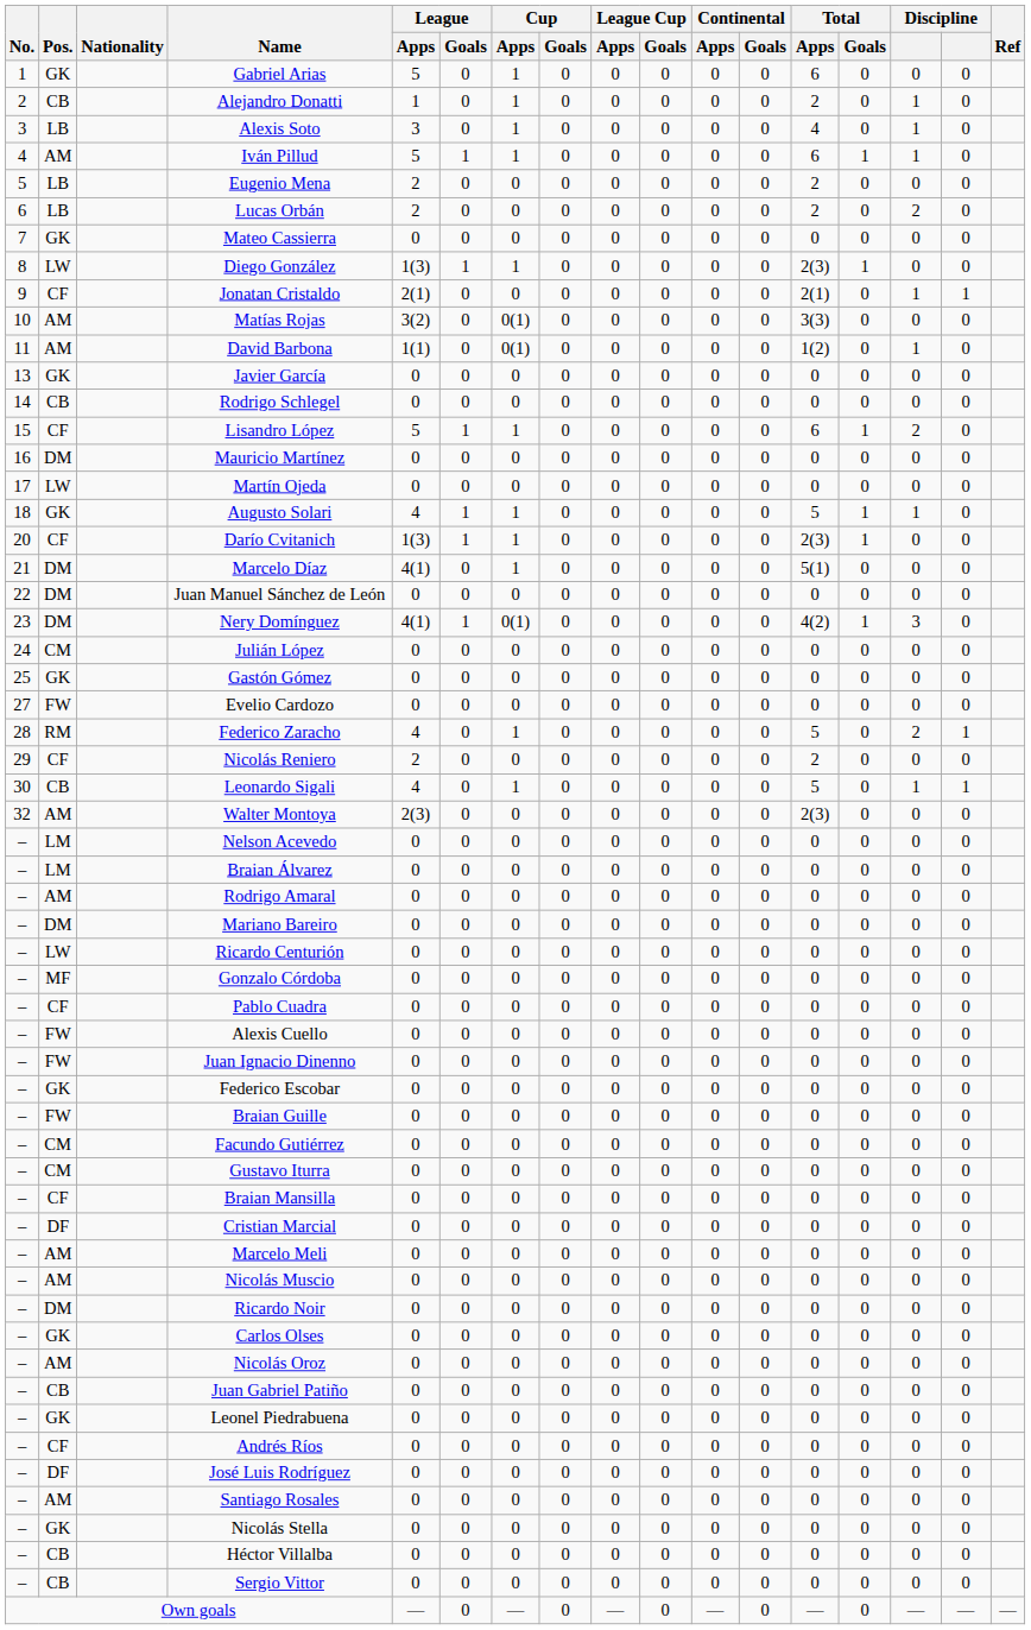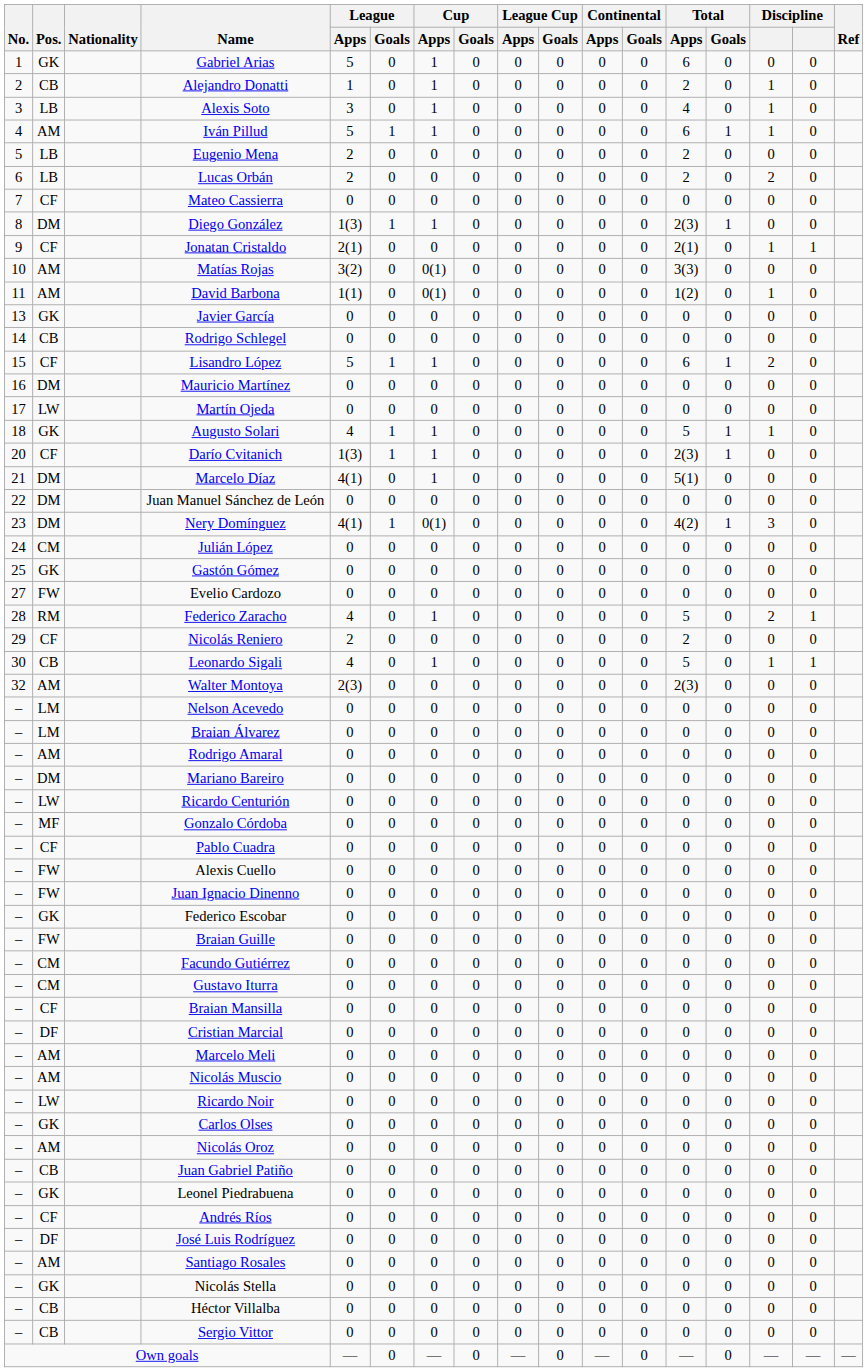 <table class="wikitable" style="text-align:center">
 <tr>
 <th rowspan="2" valign="bottom">No.</th>
 <th rowspan="2" valign="bottom">Pos.</th>
 <th rowspan="2" valign="bottom">Nationality</th>
 <th rowspan="2" valign="bottom" width="200">Name</th>
 <th colspan="2" width="85">League</th>
 <th colspan="2" width="85">Cup</th>
 <th colspan="2" width="85">League Cup</th>
 <th colspan="2" width="85">Continental</th>
 <th colspan="2" width="85">Total</th>
 <th colspan="2" width="85">Discipline</th>
 <th rowspan="2" valign="bottom">Ref</th>
 </tr>
 <tr>
 <th>Apps</th>
 <th>Goals</th>
 <th>Apps</th>
 <th>Goals</th>
 <th>Apps</th>
 <th>Goals</th>
 <th>Apps</th>
 <th>Goals</th>
 <th>Apps</th>
 <th>Goals</th>
 <th></th>
 <th></th>
 </tr>
 <tr>
 <td align="center">1</td>
 <td align="center">GK</td>
 <td align="center"></td>
 <td align="center"><a href='#'>Gabriel Arias</a></td>
 <td>5</td>
 <td>0</td>
 <td>1</td>
 <td>0</td>
 <td>0</td>
 <td>0</td>
 <td>0</td>
 <td>0</td>
 <td>6</td>
 <td>0</td>
 <td>0</td>
 <td>0</td>
 <td></td>
 </tr>
 <tr>
 <td align="center">2</td>
 <td align="center">CB</td>
 <td align="center"></td>
 <td align="center"><a href='#'>Alejandro Donatti</a></td>
 <td>1</td>
 <td>0</td>
 <td>1</td>
 <td>0</td>
 <td>0</td>
 <td>0</td>
 <td>0</td>
 <td>0</td>
 <td>2</td>
 <td>0</td>
 <td>1</td>
 <td>0</td>
 <td></td>
 </tr>
 <tr>
 <td align="center">3</td>
 <td align="center">LB</td>
 <td align="center"></td>
 <td align="center"><a href='#'>Alexis Soto</a></td>
 <td>3</td>
 <td>0</td>
 <td>1</td>
 <td>0</td>
 <td>0</td>
 <td>0</td>
 <td>0</td>
 <td>0</td>
 <td>4</td>
 <td>0</td>
 <td>1</td>
 <td>0</td>
 <td></td>
 </tr>
 <tr>
 <td align="center">4</td>
 <td align="center">AM</td>
 <td align="center"></td>
 <td align="center"><a href='#'>Iván Pillud</a></td>
 <td>5</td>
 <td>1</td>
 <td>1</td>
 <td>0</td>
 <td>0</td>
 <td>0</td>
 <td>0</td>
 <td>0</td>
 <td>6</td>
 <td>1</td>
 <td>1</td>
 <td>0</td>
 <td></td>
 </tr>
 <tr>
 <td align="center">5</td>
 <td align="center">LB</td>
 <td align="center"></td>
 <td align="center"><a href='#'>Eugenio Mena</a></td>
 <td>2</td>
 <td>0</td>
 <td>0</td>
 <td>0</td>
 <td>0</td>
 <td>0</td>
 <td>0</td>
 <td>0</td>
 <td>2</td>
 <td>0</td>
 <td>0</td>
 <td>0</td>
 <td></td>
 </tr>
 <tr>
 <td align="center">6</td>
 <td align="center">LB</td>
 <td align="center"></td>
 <td align="center"><a href='#'>Lucas Orbán</a></td>
 <td>2</td>
 <td>0</td>
 <td>0</td>
 <td>0</td>
 <td>0</td>
 <td>0</td>
 <td>0</td>
 <td>0</td>
 <td>2</td>
 <td>0</td>
 <td>2</td>
 <td>0</td>
 <td></td>
 </tr>
 <tr>
 <td align="center">7</td>
-<td align="center">GK</td>
+<td align="center">CF</td>
 <td align="center"></td>
 <td align="center"><a href='#'>Mateo Cassierra</a></td>
 <td>0</td>
 <td>0</td>
 <td>0</td>
 <td>0</td>
 <td>0</td>
 <td>0</td>
 <td>0</td>
 <td>0</td>
 <td>0</td>
 <td>0</td>
 <td>0</td>
 <td>0</td>
 <td></td>
 </tr>
 <tr>
 <td align="center">8</td>
-<td align="center">LW</td>
+<td align="center">DM</td>
 <td align="center"></td>
 <td align="center"><a href='#'>Diego González</a></td>
 <td>1(3)</td>
 <td>1</td>
 <td>1</td>
 <td>0</td>
 <td>0</td>
 <td>0</td>
 <td>0</td>
 <td>0</td>
 <td>2(3)</td>
 <td>1</td>
 <td>0</td>
 <td>0</td>
 <td></td>
 </tr>
 <tr>
 <td align="center">9</td>
 <td align="center">CF</td>
 <td align="center"></td>
 <td align="center"><a href='#'>Jonatan Cristaldo</a></td>
 <td>2(1)</td>
 <td>0</td>
 <td>0</td>
 <td>0</td>
 <td>0</td>
 <td>0</td>
 <td>0</td>
 <td>0</td>
 <td>2(1)</td>
 <td>0</td>
 <td>1</td>
 <td>1</td>
 <td></td>
 </tr>
 <tr>
 <td align="center">10</td>
 <td align="center">AM</td>
 <td align="center"></td>
 <td align="center"><a href='#'>Matías Rojas</a></td>
 <td>3(2)</td>
 <td>0</td>
 <td>0(1)</td>
 <td>0</td>
 <td>0</td>
 <td>0</td>
 <td>0</td>
 <td>0</td>
 <td>3(3)</td>
 <td>0</td>
 <td>0</td>
 <td>0</td>
 <td></td>
 </tr>
 <tr>
 <td align="center">11</td>
 <td align="center">AM</td>
 <td align="center"></td>
 <td align="center"><a href='#'>David Barbona</a></td>
 <td>1(1)</td>
 <td>0</td>
 <td>0(1)</td>
 <td>0</td>
 <td>0</td>
 <td>0</td>
 <td>0</td>
 <td>0</td>
 <td>1(2)</td>
 <td>0</td>
 <td>1</td>
 <td>0</td>
 <td></td>
 </tr>
 <tr>
 <td align="center">13</td>
 <td align="center">GK</td>
 <td align="center"></td>
 <td align="center"><a href='#'>Javier García</a></td>
 <td>0</td>
 <td>0</td>
 <td>0</td>
 <td>0</td>
 <td>0</td>
 <td>0</td>
 <td>0</td>
 <td>0</td>
 <td>0</td>
 <td>0</td>
 <td>0</td>
 <td>0</td>
 <td></td>
 </tr>
 <tr>
 <td align="center">14</td>
 <td align="center">CB</td>
 <td align="center"></td>
 <td align="center"><a href='#'>Rodrigo Schlegel</a></td>
 <td>0</td>
 <td>0</td>
 <td>0</td>
 <td>0</td>
 <td>0</td>
 <td>0</td>
 <td>0</td>
 <td>0</td>
 <td>0</td>
 <td>0</td>
 <td>0</td>
 <td>0</td>
 <td></td>
 </tr>
 <tr>
 <td align="center">15</td>
 <td align="center">CF</td>
 <td align="center"></td>
 <td align="center"><a href='#'>Lisandro López</a></td>
 <td>5</td>
 <td>1</td>
 <td>1</td>
 <td>0</td>
 <td>0</td>
 <td>0</td>
 <td>0</td>
 <td>0</td>
 <td>6</td>
 <td>1</td>
 <td>2</td>
 <td>0</td>
 <td></td>
 </tr>
 <tr>
 <td align="center">16</td>
 <td align="center">DM</td>
 <td align="center"></td>
 <td align="center"><a href='#'>Mauricio Martínez</a></td>
 <td>0</td>
 <td>0</td>
 <td>0</td>
 <td>0</td>
 <td>0</td>
 <td>0</td>
 <td>0</td>
 <td>0</td>
 <td>0</td>
 <td>0</td>
 <td>0</td>
 <td>0</td>
 <td></td>
 </tr>
 <tr>
 <td align="center">17</td>
 <td align="center">LW</td>
 <td align="center"></td>
 <td align="center"><a href='#'>Martín Ojeda</a></td>
 <td>0</td>
 <td>0</td>
 <td>0</td>
 <td>0</td>
 <td>0</td>
 <td>0</td>
 <td>0</td>
 <td>0</td>
 <td>0</td>
 <td>0</td>
 <td>0</td>
 <td>0</td>
 <td></td>
 </tr>
 <tr>
 <td align="center">18</td>
 <td align="center">GK</td>
 <td align="center"></td>
 <td align="center"><a href='#'>Augusto Solari</a></td>
 <td>4</td>
 <td>1</td>
 <td>1</td>
 <td>0</td>
 <td>0</td>
 <td>0</td>
 <td>0</td>
 <td>0</td>
 <td>5</td>
 <td>1</td>
 <td>1</td>
 <td>0</td>
 <td></td>
 </tr>
 <tr>
 <td align="center">20</td>
 <td align="center">CF</td>
 <td align="center"></td>
 <td align="center"><a href='#'>Darío Cvitanich</a></td>
 <td>1(3)</td>
 <td>1</td>
 <td>1</td>
 <td>0</td>
 <td>0</td>
 <td>0</td>
 <td>0</td>
 <td>0</td>
 <td>2(3)</td>
 <td>1</td>
 <td>0</td>
 <td>0</td>
 <td></td>
 </tr>
 <tr>
 <td align="center">21</td>
 <td align="center">DM</td>
 <td align="center"></td>
 <td align="center"><a href='#'>Marcelo Díaz</a></td>
 <td>4(1)</td>
 <td>0</td>
 <td>1</td>
 <td>0</td>
 <td>0</td>
 <td>0</td>
 <td>0</td>
 <td>0</td>
 <td>5(1)</td>
 <td>0</td>
 <td>0</td>
 <td>0</td>
 <td></td>
 </tr>
 <tr>
 <td align="center">22</td>
 <td align="center">DM</td>
 <td align="center"></td>
 <td align="center">Juan Manuel Sánchez de León</td>
 <td>0</td>
 <td>0</td>
 <td>0</td>
 <td>0</td>
 <td>0</td>
 <td>0</td>
 <td>0</td>
 <td>0</td>
 <td>0</td>
 <td>0</td>
 <td>0</td>
 <td>0</td>
 <td></td>
 </tr>
 <tr>
 <td align="center">23</td>
 <td align="center">DM</td>
 <td align="center"></td>
 <td align="center"><a href='#'>Nery Domínguez</a></td>
 <td>4(1)</td>
 <td>1</td>
 <td>0(1)</td>
 <td>0</td>
 <td>0</td>
 <td>0</td>
 <td>0</td>
 <td>0</td>
 <td>4(2)</td>
 <td>1</td>
 <td>3</td>
 <td>0</td>
 <td></td>
 </tr>
 <tr>
 <td align="center">24</td>
 <td align="center">CM</td>
 <td align="center"></td>
 <td align="center"><a href='#'>Julián López</a></td>
 <td>0</td>
 <td>0</td>
 <td>0</td>
 <td>0</td>
 <td>0</td>
 <td>0</td>
 <td>0</td>
 <td>0</td>
 <td>0</td>
 <td>0</td>
 <td>0</td>
 <td>0</td>
 <td></td>
 </tr>
 <tr>
 <td align="center">25</td>
 <td align="center">GK</td>
 <td align="center"></td>
 <td align="center"><a href='#'>Gastón Gómez</a></td>
 <td>0</td>
 <td>0</td>
 <td>0</td>
 <td>0</td>
 <td>0</td>
 <td>0</td>
 <td>0</td>
 <td>0</td>
 <td>0</td>
 <td>0</td>
 <td>0</td>
 <td>0</td>
 <td></td>
 </tr>
 <tr>
 <td align="center">27</td>
 <td align="center">FW</td>
 <td align="center"></td>
 <td align="center">Evelio Cardozo</td>
 <td>0</td>
 <td>0</td>
 <td>0</td>
 <td>0</td>
 <td>0</td>
 <td>0</td>
 <td>0</td>
 <td>0</td>
 <td>0</td>
 <td>0</td>
 <td>0</td>
 <td>0</td>
 <td></td>
 </tr>
 <tr>
 <td align="center">28</td>
 <td align="center">RM</td>
 <td align="center"></td>
 <td align="center"><a href='#'>Federico Zaracho</a></td>
 <td>4</td>
 <td>0</td>
 <td>1</td>
 <td>0</td>
 <td>0</td>
 <td>0</td>
 <td>0</td>
 <td>0</td>
 <td>5</td>
 <td>0</td>
 <td>2</td>
 <td>1</td>
 <td></td>
 </tr>
 <tr>
 <td align="center">29</td>
 <td align="center">CF</td>
 <td align="center"></td>
 <td align="center"><a href='#'>Nicolás Reniero</a></td>
 <td>2</td>
 <td>0</td>
 <td>0</td>
 <td>0</td>
 <td>0</td>
 <td>0</td>
 <td>0</td>
 <td>0</td>
 <td>2</td>
 <td>0</td>
 <td>0</td>
 <td>0</td>
 <td></td>
 </tr>
 <tr>
 <td align="center">30</td>
 <td align="center">CB</td>
 <td align="center"></td>
 <td align="center"><a href='#'>Leonardo Sigali</a></td>
 <td>4</td>
 <td>0</td>
 <td>1</td>
 <td>0</td>
 <td>0</td>
 <td>0</td>
 <td>0</td>
 <td>0</td>
 <td>5</td>
 <td>0</td>
 <td>1</td>
 <td>1</td>
 <td></td>
 </tr>
 <tr>
 <td align="center">32</td>
 <td align="center">AM</td>
 <td align="center"></td>
 <td align="center"><a href='#'>Walter Montoya</a></td>
 <td>2(3)</td>
 <td>0</td>
 <td>0</td>
 <td>0</td>
 <td>0</td>
 <td>0</td>
 <td>0</td>
 <td>0</td>
 <td>2(3)</td>
 <td>0</td>
 <td>0</td>
 <td>0</td>
 <td></td>
 </tr>
 <tr>
 <td align="center">–</td>
 <td align="center">LM</td>
 <td align="center"></td>
 <td align="center"><a href='#'>Nelson Acevedo</a></td>
 <td>0</td>
 <td>0</td>
 <td>0</td>
 <td>0</td>
 <td>0</td>
 <td>0</td>
 <td>0</td>
 <td>0</td>
 <td>0</td>
 <td>0</td>
 <td>0</td>
 <td>0</td>
 <td></td>
 </tr>
 <tr>
 <td align="center">–</td>
 <td align="center">LM</td>
 <td align="center"></td>
 <td align="center"><a href='#'>Braian Álvarez</a></td>
 <td>0</td>
 <td>0</td>
 <td>0</td>
 <td>0</td>
 <td>0</td>
 <td>0</td>
 <td>0</td>
 <td>0</td>
 <td>0</td>
 <td>0</td>
 <td>0</td>
 <td>0</td>
 <td></td>
 </tr>
 <tr>
 <td align="center">–</td>
 <td align="center">AM</td>
 <td align="center"></td>
 <td align="center"><a href='#'>Rodrigo Amaral</a></td>
 <td>0</td>
 <td>0</td>
 <td>0</td>
 <td>0</td>
 <td>0</td>
 <td>0</td>
 <td>0</td>
 <td>0</td>
 <td>0</td>
 <td>0</td>
 <td>0</td>
 <td>0</td>
 <td></td>
 </tr>
 <tr>
 <td align="center">–</td>
 <td align="center">DM</td>
 <td align="center"></td>
 <td align="center"><a href='#'>Mariano Bareiro</a></td>
 <td>0</td>
 <td>0</td>
 <td>0</td>
 <td>0</td>
 <td>0</td>
 <td>0</td>
 <td>0</td>
 <td>0</td>
 <td>0</td>
 <td>0</td>
 <td>0</td>
 <td>0</td>
 <td></td>
 </tr>
 <tr>
 <td align="center">–</td>
 <td align="center">LW</td>
 <td align="center"></td>
 <td align="center"><a href='#'>Ricardo Centurión</a></td>
 <td>0</td>
 <td>0</td>
 <td>0</td>
 <td>0</td>
 <td>0</td>
 <td>0</td>
 <td>0</td>
 <td>0</td>
 <td>0</td>
 <td>0</td>
 <td>0</td>
 <td>0</td>
 <td></td>
 </tr>
 <tr>
 <td align="center">–</td>
 <td align="center">MF</td>
 <td align="center"></td>
 <td align="center"><a href='#'>Gonzalo Córdoba</a></td>
 <td>0</td>
 <td>0</td>
 <td>0</td>
 <td>0</td>
 <td>0</td>
 <td>0</td>
 <td>0</td>
 <td>0</td>
 <td>0</td>
 <td>0</td>
 <td>0</td>
 <td>0</td>
 <td></td>
 </tr>
 <tr>
 <td align="center">–</td>
 <td align="center">CF</td>
 <td align="center"></td>
 <td align="center"><a href='#'>Pablo Cuadra</a></td>
 <td>0</td>
 <td>0</td>
 <td>0</td>
 <td>0</td>
 <td>0</td>
 <td>0</td>
 <td>0</td>
 <td>0</td>
 <td>0</td>
 <td>0</td>
 <td>0</td>
 <td>0</td>
 <td></td>
 </tr>
 <tr>
 <td align="center">–</td>
 <td align="center">FW</td>
 <td align="center"></td>
 <td align="center">Alexis Cuello</td>
 <td>0</td>
 <td>0</td>
 <td>0</td>
 <td>0</td>
 <td>0</td>
 <td>0</td>
 <td>0</td>
 <td>0</td>
 <td>0</td>
 <td>0</td>
 <td>0</td>
 <td>0</td>
 <td></td>
 </tr>
 <tr>
 <td align="center">–</td>
 <td align="center">FW</td>
 <td align="center"></td>
 <td align="center"><a href='#'>Juan Ignacio Dinenno</a></td>
 <td>0</td>
 <td>0</td>
 <td>0</td>
 <td>0</td>
 <td>0</td>
 <td>0</td>
 <td>0</td>
 <td>0</td>
 <td>0</td>
 <td>0</td>
 <td>0</td>
 <td>0</td>
 <td></td>
 </tr>
 <tr>
 <td align="center">–</td>
 <td align="center">GK</td>
 <td align="center"></td>
 <td align="center">Federico Escobar</td>
 <td>0</td>
 <td>0</td>
 <td>0</td>
 <td>0</td>
 <td>0</td>
 <td>0</td>
 <td>0</td>
 <td>0</td>
 <td>0</td>
 <td>0</td>
 <td>0</td>
 <td>0</td>
 <td></td>
 </tr>
 <tr>
 <td align="center">–</td>
 <td align="center">FW</td>
 <td align="center"></td>
 <td align="center"><a href='#'>Braian Guille</a></td>
 <td>0</td>
 <td>0</td>
 <td>0</td>
 <td>0</td>
 <td>0</td>
 <td>0</td>
 <td>0</td>
 <td>0</td>
 <td>0</td>
 <td>0</td>
 <td>0</td>
 <td>0</td>
 <td></td>
 </tr>
 <tr>
 <td align="center">–</td>
 <td align="center">CM</td>
 <td align="center"></td>
 <td align="center"><a href='#'>Facundo Gutiérrez</a></td>
 <td>0</td>
 <td>0</td>
 <td>0</td>
 <td>0</td>
 <td>0</td>
 <td>0</td>
 <td>0</td>
 <td>0</td>
 <td>0</td>
 <td>0</td>
 <td>0</td>
 <td>0</td>
 <td></td>
 </tr>
 <tr>
 <td align="center">–</td>
 <td align="center">CM</td>
 <td align="center"></td>
 <td align="center"><a href='#'>Gustavo Iturra</a></td>
 <td>0</td>
 <td>0</td>
 <td>0</td>
 <td>0</td>
 <td>0</td>
 <td>0</td>
 <td>0</td>
 <td>0</td>
 <td>0</td>
 <td>0</td>
 <td>0</td>
 <td>0</td>
 <td></td>
 </tr>
 <tr>
 <td align="center">–</td>
 <td align="center">CF</td>
 <td align="center"></td>
 <td align="center"><a href='#'>Braian Mansilla</a></td>
 <td>0</td>
 <td>0</td>
 <td>0</td>
 <td>0</td>
 <td>0</td>
 <td>0</td>
 <td>0</td>
 <td>0</td>
 <td>0</td>
 <td>0</td>
 <td>0</td>
 <td>0</td>
 <td></td>
 </tr>
 <tr>
 <td align="center">–</td>
 <td align="center">DF</td>
 <td align="center"></td>
 <td align="center"><a href='#'>Cristian Marcial</a></td>
 <td>0</td>
 <td>0</td>
 <td>0</td>
 <td>0</td>
 <td>0</td>
 <td>0</td>
 <td>0</td>
 <td>0</td>
 <td>0</td>
 <td>0</td>
 <td>0</td>
 <td>0</td>
 <td></td>
 </tr>
 <tr>
 <td align="center">–</td>
 <td align="center">AM</td>
 <td align="center"></td>
 <td align="center"><a href='#'>Marcelo Meli</a></td>
 <td>0</td>
 <td>0</td>
 <td>0</td>
 <td>0</td>
 <td>0</td>
 <td>0</td>
 <td>0</td>
 <td>0</td>
 <td>0</td>
 <td>0</td>
 <td>0</td>
 <td>0</td>
 <td></td>
 </tr>
 <tr>
 <td align="center">–</td>
 <td align="center">AM</td>
 <td align="center"></td>
 <td align="center"><a href='#'>Nicolás Muscio</a></td>
 <td>0</td>
 <td>0</td>
 <td>0</td>
 <td>0</td>
 <td>0</td>
 <td>0</td>
 <td>0</td>
 <td>0</td>
 <td>0</td>
 <td>0</td>
 <td>0</td>
 <td>0</td>
 <td></td>
 </tr>
 <tr>
 <td align="center">–</td>
-<td align="center">DM</td>
+<td align="center">LW</td>
 <td align="center"></td>
 <td align="center"><a href='#'>Ricardo Noir</a></td>
 <td>0</td>
 <td>0</td>
 <td>0</td>
 <td>0</td>
 <td>0</td>
 <td>0</td>
 <td>0</td>
 <td>0</td>
 <td>0</td>
 <td>0</td>
 <td>0</td>
 <td>0</td>
 <td></td>
 </tr>
 <tr>
 <td align="center">–</td>
 <td align="center">GK</td>
 <td align="center"></td>
 <td align="center"><a href='#'>Carlos Olses</a></td>
 <td>0</td>
 <td>0</td>
 <td>0</td>
 <td>0</td>
 <td>0</td>
 <td>0</td>
 <td>0</td>
 <td>0</td>
 <td>0</td>
 <td>0</td>
 <td>0</td>
 <td>0</td>
 <td></td>
 </tr>
 <tr>
 <td align="center">–</td>
 <td align="center">AM</td>
 <td align="center"></td>
 <td align="center"><a href='#'>Nicolás Oroz</a></td>
 <td>0</td>
 <td>0</td>
 <td>0</td>
 <td>0</td>
 <td>0</td>
 <td>0</td>
 <td>0</td>
 <td>0</td>
 <td>0</td>
 <td>0</td>
 <td>0</td>
 <td>0</td>
 <td></td>
 </tr>
 <tr>
 <td align="center">–</td>
 <td align="center">CB</td>
 <td align="center"></td>
 <td align="center"><a href='#'>Juan Gabriel Patiño</a></td>
 <td>0</td>
 <td>0</td>
 <td>0</td>
 <td>0</td>
 <td>0</td>
 <td>0</td>
 <td>0</td>
 <td>0</td>
 <td>0</td>
 <td>0</td>
 <td>0</td>
 <td>0</td>
 <td></td>
 </tr>
 <tr>
 <td align="center">–</td>
 <td align="center">GK</td>
 <td align="center"></td>
 <td align="center">Leonel Piedrabuena</td>
 <td>0</td>
 <td>0</td>
 <td>0</td>
 <td>0</td>
 <td>0</td>
 <td>0</td>
 <td>0</td>
 <td>0</td>
 <td>0</td>
 <td>0</td>
 <td>0</td>
 <td>0</td>
 <td></td>
 </tr>
 <tr>
 <td align="center">–</td>
 <td align="center">CF</td>
 <td align="center"></td>
 <td align="center"><a href='#'>Andrés Ríos</a></td>
 <td>0</td>
 <td>0</td>
 <td>0</td>
 <td>0</td>
 <td>0</td>
 <td>0</td>
 <td>0</td>
 <td>0</td>
 <td>0</td>
 <td>0</td>
 <td>0</td>
 <td>0</td>
 <td></td>
 </tr>
 <tr>
 <td align="center">–</td>
 <td align="center">DF</td>
 <td align="center"></td>
 <td align="center"><a href='#'>José Luis Rodríguez</a></td>
 <td>0</td>
 <td>0</td>
 <td>0</td>
 <td>0</td>
 <td>0</td>
 <td>0</td>
 <td>0</td>
 <td>0</td>
 <td>0</td>
 <td>0</td>
 <td>0</td>
 <td>0</td>
 <td></td>
 </tr>
 <tr>
 <td align="center">–</td>
 <td align="center">AM</td>
 <td align="center"></td>
 <td align="center"><a href='#'>Santiago Rosales</a></td>
 <td>0</td>
 <td>0</td>
 <td>0</td>
 <td>0</td>
 <td>0</td>
 <td>0</td>
 <td>0</td>
 <td>0</td>
 <td>0</td>
 <td>0</td>
 <td>0</td>
 <td>0</td>
 <td></td>
 </tr>
 <tr>
 <td align="center">–</td>
 <td align="center">GK</td>
 <td align="center"></td>
 <td align="center">Nicolás Stella</td>
 <td>0</td>
 <td>0</td>
 <td>0</td>
 <td>0</td>
 <td>0</td>
 <td>0</td>
 <td>0</td>
 <td>0</td>
 <td>0</td>
 <td>0</td>
 <td>0</td>
 <td>0</td>
 <td></td>
 </tr>
 <tr>
 <td align="center">–</td>
 <td align="center">CB</td>
 <td align="center"></td>
 <td align="center">Héctor Villalba</td>
 <td>0</td>
 <td>0</td>
 <td>0</td>
 <td>0</td>
 <td>0</td>
 <td>0</td>
 <td>0</td>
 <td>0</td>
 <td>0</td>
 <td>0</td>
 <td>0</td>
 <td>0</td>
 <td></td>
 </tr>
 <tr>
 <td align="center">–</td>
 <td align="center">CB</td>
 <td align="center"></td>
 <td align="center"><a href='#'>Sergio Vittor</a></td>
 <td>0</td>
 <td>0</td>
 <td>0</td>
 <td>0</td>
 <td>0</td>
 <td>0</td>
 <td>0</td>
 <td>0</td>
 <td>0</td>
 <td>0</td>
 <td>0</td>
 <td>0</td>
 <td></td>
 </tr>
 <tr>
 <td colspan="4" align="center"><a href='#'>Own goals</a></td>
 <td>—</td>
 <td>0</td>
 <td>—</td>
 <td>0</td>
 <td>—</td>
 <td>0</td>
 <td>—</td>
 <td>0</td>
 <td>—</td>
 <td>0</td>
 <td>—</td>
 <td>—</td>
 <td>—</td>
 </tr>
 </table>
